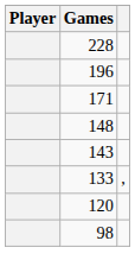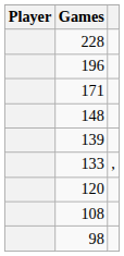 <table class="wikitable sortable plainrowheaders static-row-numbers" style="text-align: right;">
 <tr>
 </tr>
 <tr>
 <th scope="col">Player</th>
 <th scope="col">Games</th>
 <th scope="col"></th>
 </tr>
 <tr>
 <th scope="row"></th>
 <td>228</td>
 <td></td>
 </tr>
 <tr>
 <th scope="row"></th>
 <td>196</td>
 <td></td>
 </tr>
 <tr>
 <th scope="row"></th>
 <td>171</td>
 <td></td>
 </tr>
 <tr>
 <th scope="row"></th>
 <td>148</td>
 <td></td>
 </tr>
 <tr>
 <th scope="row"></th>
-<td>143</td>
+<td>139</td>
 <td></td>
 </tr>
 <tr>
 <th scope="row"></th>
 <td>133</td>
 <td>, </td>
 </tr>
 <tr>
 <th scope="row"></th>
 <td>120</td>
 <td></td>
 </tr>
 <tr>
 <th scope="row"></th>
+<td>108</td>
+<td></td>
+</tr>
+<tr>
+<th scope="row"></th>
 <td>98</td>
 <td></td>
 </tr>
 </table>
